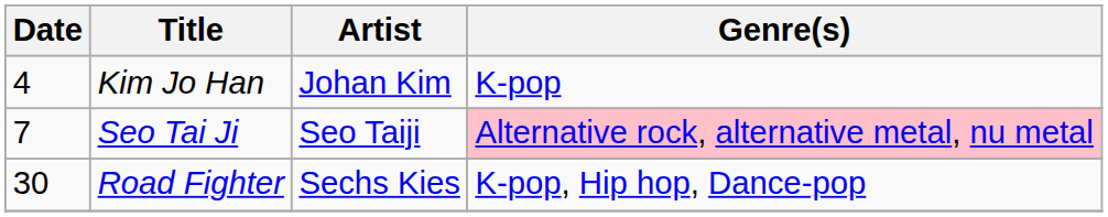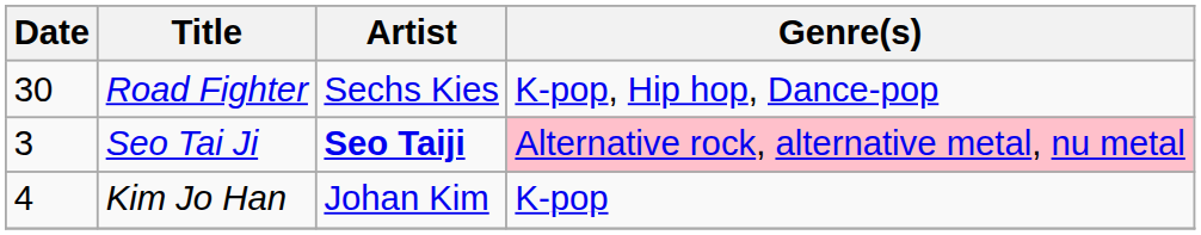 <table class="wikitable" style="text-align: left;">
 <tr>
 <th>Date</th>
 <th>Title</th>
 <th>Artist</th>
 <th>Genre(s)</th>
 </tr>
 <tr>
+<td>30</td>
+<td><em><a href='#'>Road Fighter</a></em></td>
+<td><a href='#'>Sechs Kies</a></td>
+<td><a href='#'>K-pop</a>, <a href='#'>Hip hop</a>, <a href='#'>Dance-pop</a></td>
+</tr>
+<tr>
+<td>3</td>
+<td><em><a href='#'>Seo Tai Ji</a></em></td>
+<td><strong><a href='#'>Seo Taiji</a></strong></td>
+<td style="background: pink;"><a href='#'>Alternative rock</a>, <a href='#'>alternative metal</a>, <a href='#'>nu metal</a></td>
+</tr>
+<tr>
 <td>4</td>
 <td><em>Kim Jo Han</em></td>
 <td><a href='#'>Johan Kim</a></td>
 <td><a href='#'>K-pop</a></td>
 </tr>
 <tr>
-<td>7</td>
-<td><em><a href='#'>Seo Tai Ji</a></em></td>
-<td><a href='#'>Seo Taiji</a></td>
-<td style="background: pink;"><a href='#'>Alternative rock</a>, <a href='#'>alternative metal</a>, <a href='#'>nu metal</a></td>
-</tr>
-<tr>
-<td>30</td>
-<td><em><a href='#'>Road Fighter</a></em></td>
-<td><a href='#'>Sechs Kies</a></td>
-<td><a href='#'>K-pop</a>, <a href='#'>Hip hop</a>, <a href='#'>Dance-pop</a></td>
-</tr>
-<tr>
 </tr>
 </table>
